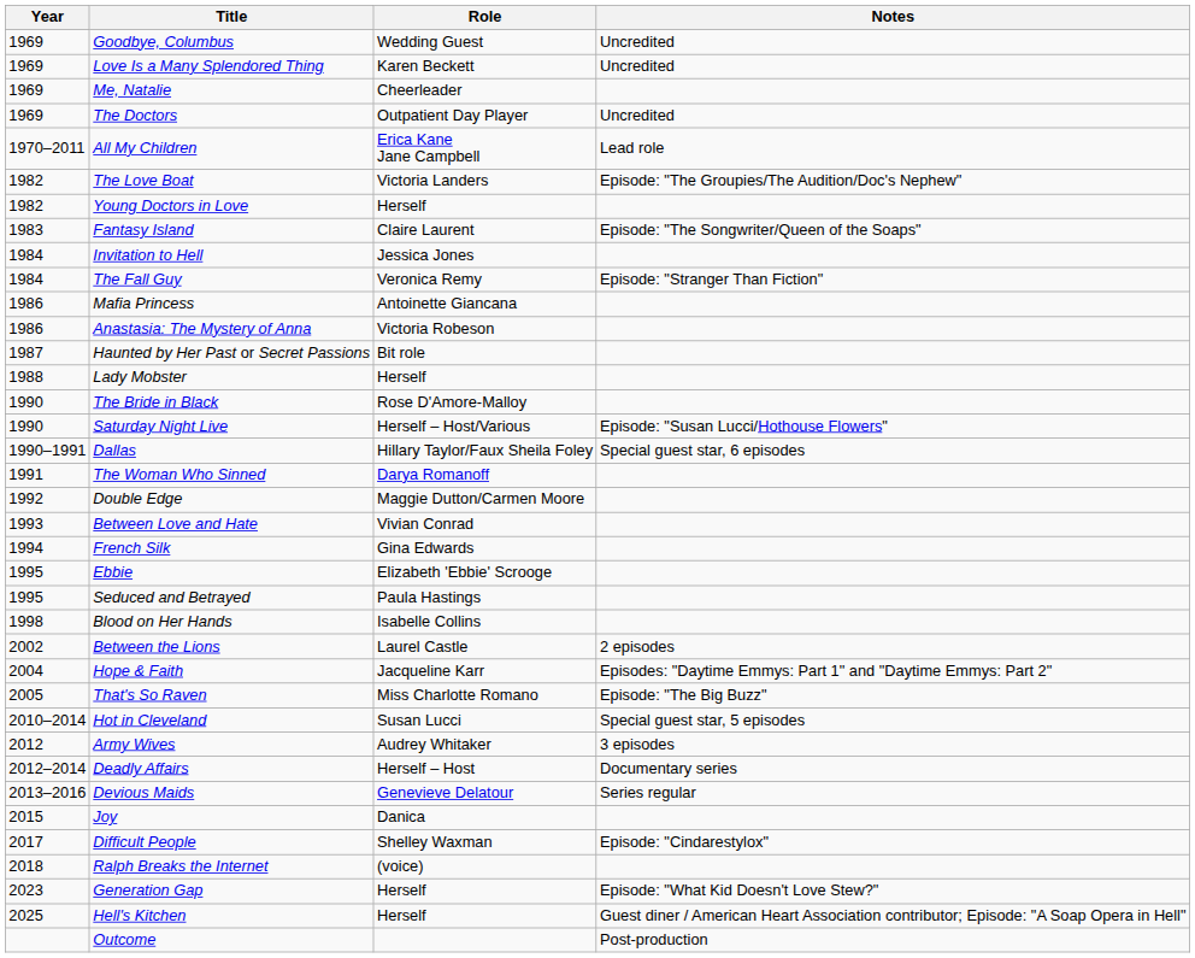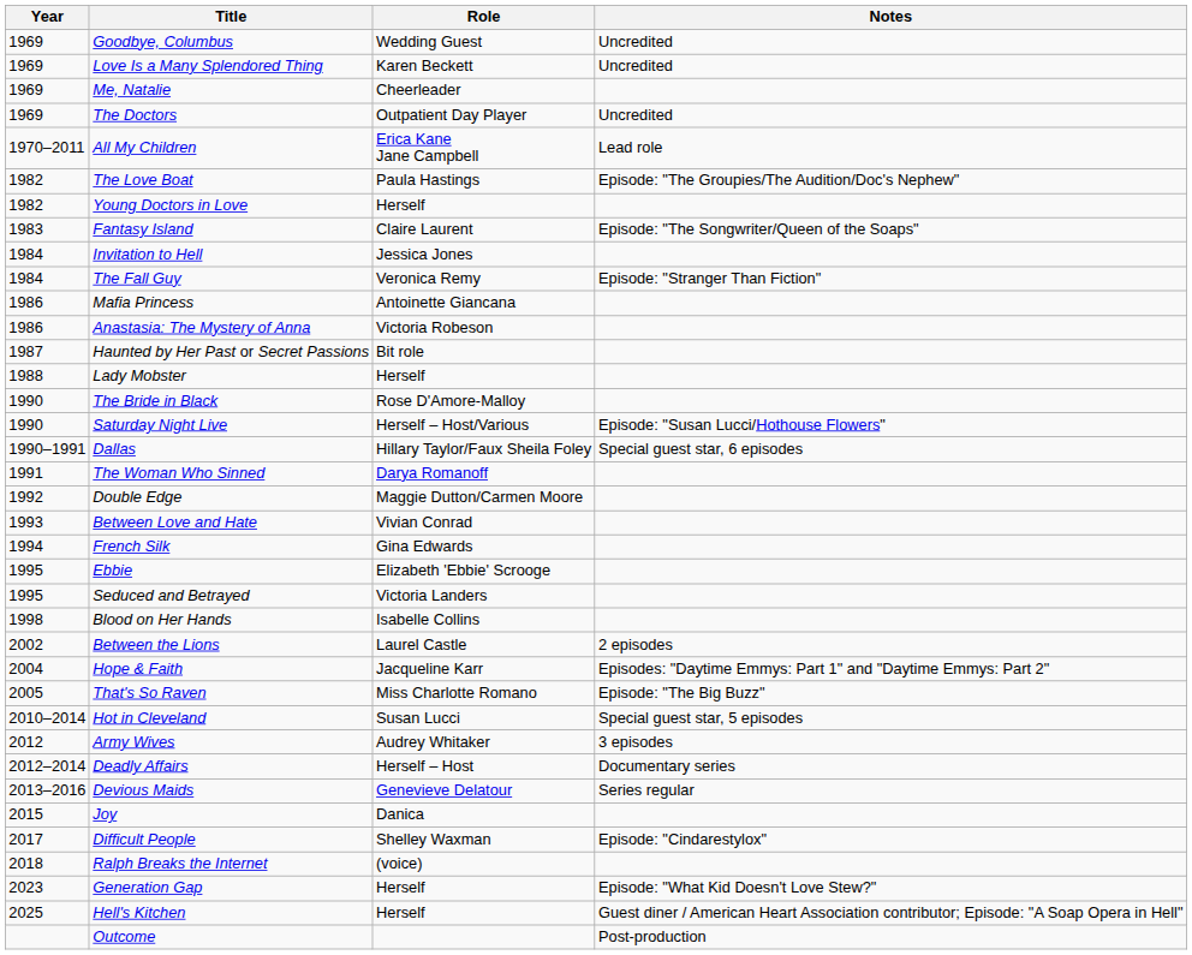 <table class="wikitable sortable">
 <tr>
 <th>Year</th>
 <th>Title</th>
 <th>Role</th>
 <th>Notes</th>
 </tr>
 <tr>
 <td>1969</td>
 <td><em><a href='#'>Goodbye, Columbus</a></em></td>
 <td>Wedding Guest</td>
 <td>Uncredited</td>
 </tr>
 <tr>
 <td>1969</td>
 <td><em><a href='#'>Love Is a Many Splendored Thing</a></em></td>
 <td>Karen Beckett</td>
 <td>Uncredited</td>
 </tr>
 <tr>
 <td>1969</td>
 <td><em><a href='#'>Me, Natalie</a></em></td>
 <td>Cheerleader</td>
 </tr>
 <tr>
 <td>1969</td>
 <td><em><a href='#'>The Doctors</a></em></td>
 <td>Outpatient Day Player</td>
 <td>Uncredited</td>
 </tr>
 <tr>
 <td>1970–2011</td>
 <td><em><a href='#'>All My Children</a></em></td>
 <td><a href='#'>Erica Kane</a><br>Jane Campbell</td>
 <td>Lead role</td>
 </tr>
 <tr>
 <td>1982</td>
 <td><em><a href='#'>The Love Boat</a></em></td>
-<td>Victoria Landers</td>
+<td>Paula Hastings</td>
 <td>Episode: "The Groupies/The Audition/Doc's Nephew"</td>
 </tr>
 <tr>
 <td>1982</td>
 <td><em><a href='#'>Young Doctors in Love</a></em></td>
 <td>Herself</td>
 <td></td>
 </tr>
 <tr>
 <td>1983</td>
 <td><em><a href='#'>Fantasy Island</a></em></td>
 <td>Claire Laurent</td>
 <td>Episode: "The Songwriter/Queen of the Soaps"</td>
 </tr>
 <tr>
 <td>1984</td>
 <td><em><a href='#'>Invitation to Hell</a></em></td>
 <td>Jessica Jones</td>
 <td></td>
 </tr>
 <tr>
 <td>1984</td>
 <td><em><a href='#'>The Fall Guy</a></em></td>
 <td>Veronica Remy</td>
 <td>Episode: "Stranger Than Fiction"</td>
 </tr>
 <tr>
 <td>1986</td>
 <td><em>Mafia Princess</em></td>
 <td>Antoinette Giancana</td>
 <td></td>
 </tr>
 <tr>
 <td>1986</td>
 <td><em><a href='#'>Anastasia: The Mystery of Anna</a></em></td>
 <td>Victoria Robeson</td>
 <td></td>
 </tr>
 <tr>
 <td>1987</td>
 <td><em> Haunted by Her Past</em> or <em>Secret Passions</em></td>
 <td>Bit role</td>
 <td></td>
 </tr>
 <tr>
 <td>1988</td>
 <td><em>Lady Mobster</em></td>
 <td>Herself</td>
 <td></td>
 </tr>
 <tr>
 <td>1990</td>
 <td><em><a href='#'>The Bride in Black</a></em></td>
 <td>Rose D'Amore-Malloy</td>
 <td></td>
 </tr>
 <tr>
 <td>1990</td>
 <td><em><a href='#'>Saturday Night Live</a></em></td>
 <td>Herself – Host/Various</td>
 <td>Episode: "Susan Lucci/<a href='#'>Hothouse Flowers</a>"</td>
 </tr>
 <tr>
 <td>1990–1991</td>
 <td><em><a href='#'>Dallas</a></em></td>
 <td>Hillary Taylor/Faux Sheila Foley</td>
 <td>Special guest star, 6 episodes</td>
 </tr>
 <tr>
 <td>1991</td>
 <td><em><a href='#'>The Woman Who Sinned</a></em></td>
 <td><a href='#'>Darya Romanoff</a></td>
 <td></td>
 </tr>
 <tr>
 <td>1992</td>
 <td><em>Double Edge</em></td>
 <td>Maggie Dutton/Carmen Moore</td>
 <td></td>
 </tr>
 <tr>
 <td>1993</td>
 <td><em><a href='#'>Between Love and Hate</a></em></td>
 <td>Vivian Conrad</td>
 <td></td>
 </tr>
 <tr>
 <td>1994</td>
 <td><em><a href='#'>French Silk</a></em></td>
 <td>Gina Edwards</td>
 <td></td>
 </tr>
 <tr>
 <td>1995</td>
 <td><em><a href='#'>Ebbie</a></em></td>
 <td>Elizabeth 'Ebbie' Scrooge</td>
 <td></td>
 </tr>
 <tr>
 <td>1995</td>
 <td><em>Seduced and Betrayed</em></td>
-<td>Paula Hastings</td>
+<td>Victoria Landers</td>
 <td></td>
 </tr>
 <tr>
 <td>1998</td>
 <td><em>Blood on Her Hands</em></td>
 <td>Isabelle Collins</td>
 <td></td>
 </tr>
 <tr>
 <td>2002</td>
 <td><em><a href='#'>Between the Lions</a></em></td>
 <td>Laurel Castle</td>
 <td>2 episodes</td>
 </tr>
 <tr>
 <td>2004</td>
 <td><em><a href='#'>Hope & Faith</a></em></td>
 <td>Jacqueline Karr</td>
 <td>Episodes: "Daytime Emmys: Part 1" and "Daytime Emmys: Part 2"</td>
 </tr>
 <tr>
 <td>2005</td>
 <td><em><a href='#'>That's So Raven</a></em></td>
 <td>Miss Charlotte Romano</td>
 <td>Episode: "The Big Buzz"</td>
 </tr>
 <tr>
 <td>2010–2014</td>
 <td><em><a href='#'>Hot in Cleveland</a></em></td>
 <td>Susan Lucci</td>
 <td>Special guest star, 5 episodes</td>
 </tr>
 <tr>
 <td>2012</td>
 <td><em><a href='#'>Army Wives</a></em></td>
 <td>Audrey Whitaker</td>
 <td>3 episodes</td>
 </tr>
 <tr>
 <td>2012–2014</td>
 <td><em><a href='#'>Deadly Affairs</a></em></td>
 <td>Herself – Host</td>
 <td>Documentary series</td>
 </tr>
 <tr>
 <td>2013–2016</td>
 <td><em><a href='#'>Devious Maids</a></em></td>
 <td><a href='#'>Genevieve Delatour</a></td>
 <td>Series regular</td>
 </tr>
 <tr>
 <td>2015</td>
 <td><em><a href='#'>Joy</a></em></td>
 <td>Danica</td>
 <td></td>
 </tr>
 <tr>
 <td>2017</td>
 <td><em><a href='#'>Difficult People</a></em></td>
 <td>Shelley Waxman</td>
 <td>Episode: "Cindarestylox"</td>
 </tr>
 <tr>
 <td>2018</td>
 <td><em><a href='#'>Ralph Breaks the Internet</a></em></td>
 <td>(voice)</td>
 <td></td>
 </tr>
 <tr>
 <td>2023</td>
 <td><em><a href='#'>Generation Gap</a></em></td>
 <td>Herself</td>
 <td>Episode: "What Kid Doesn't Love Stew?"</td>
 </tr>
 <tr>
 <td>2025</td>
 <td><em><a href='#'>Hell's Kitchen</a></em></td>
 <td>Herself</td>
 <td>Guest diner / American Heart Association contributor; Episode: "A Soap Opera in Hell"</td>
 </tr>
 <tr>
 <td></td>
 <td><em><a href='#'>Outcome</a></em></td>
 <td></td>
 <td>Post-production</td>
 </tr>
 </table>
